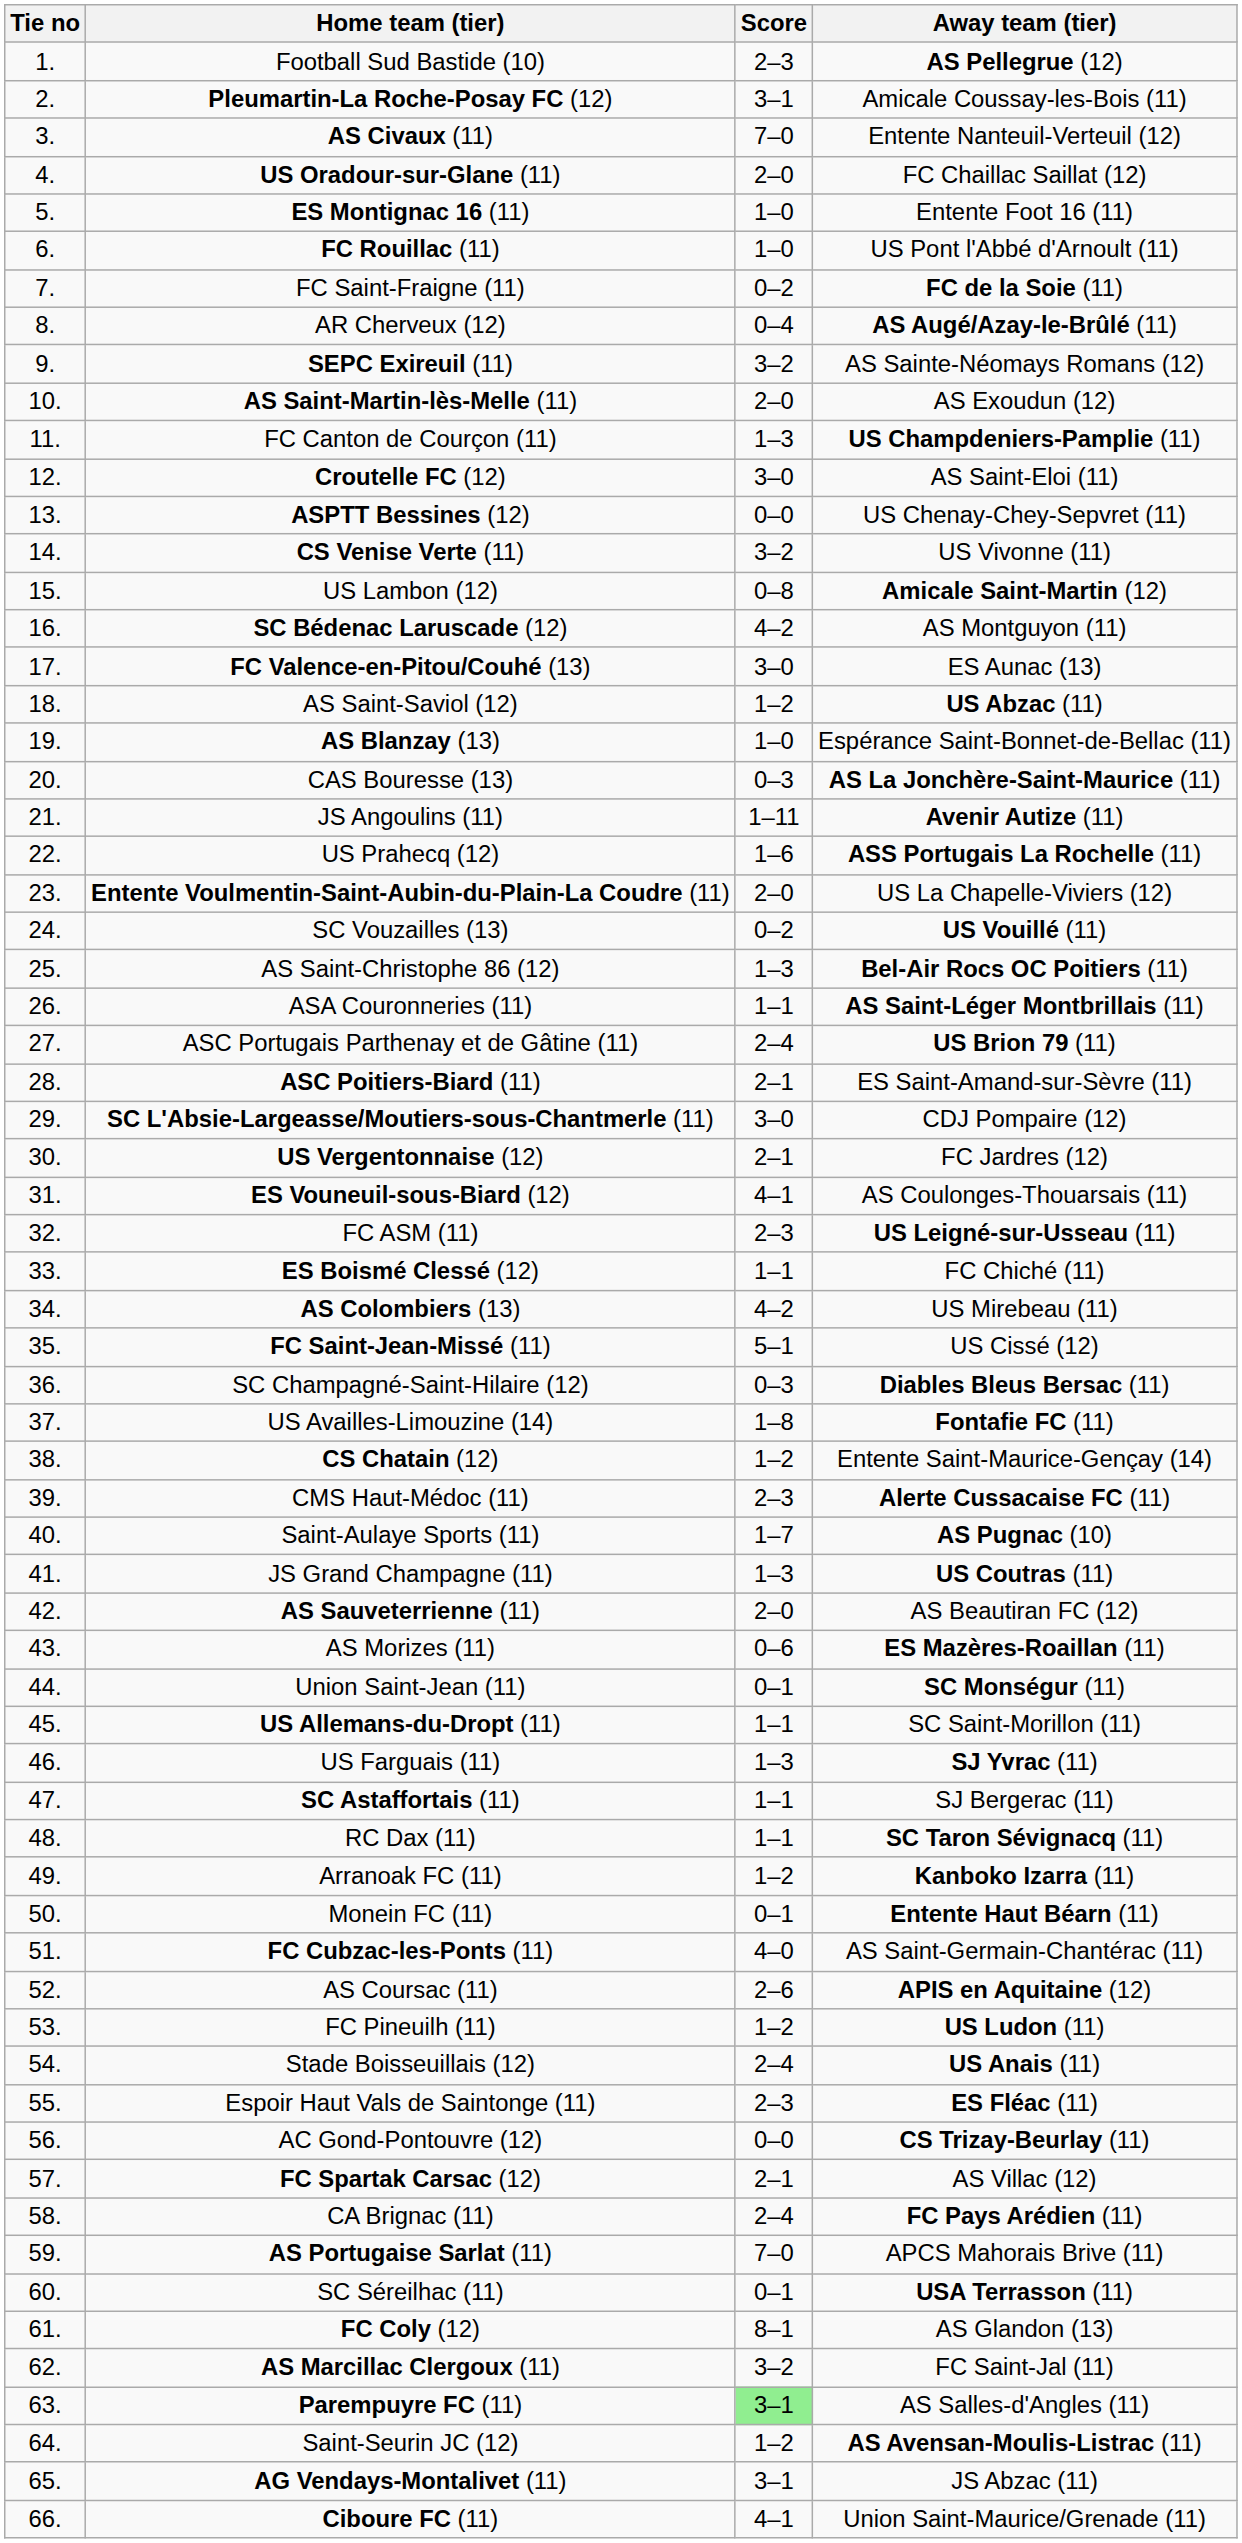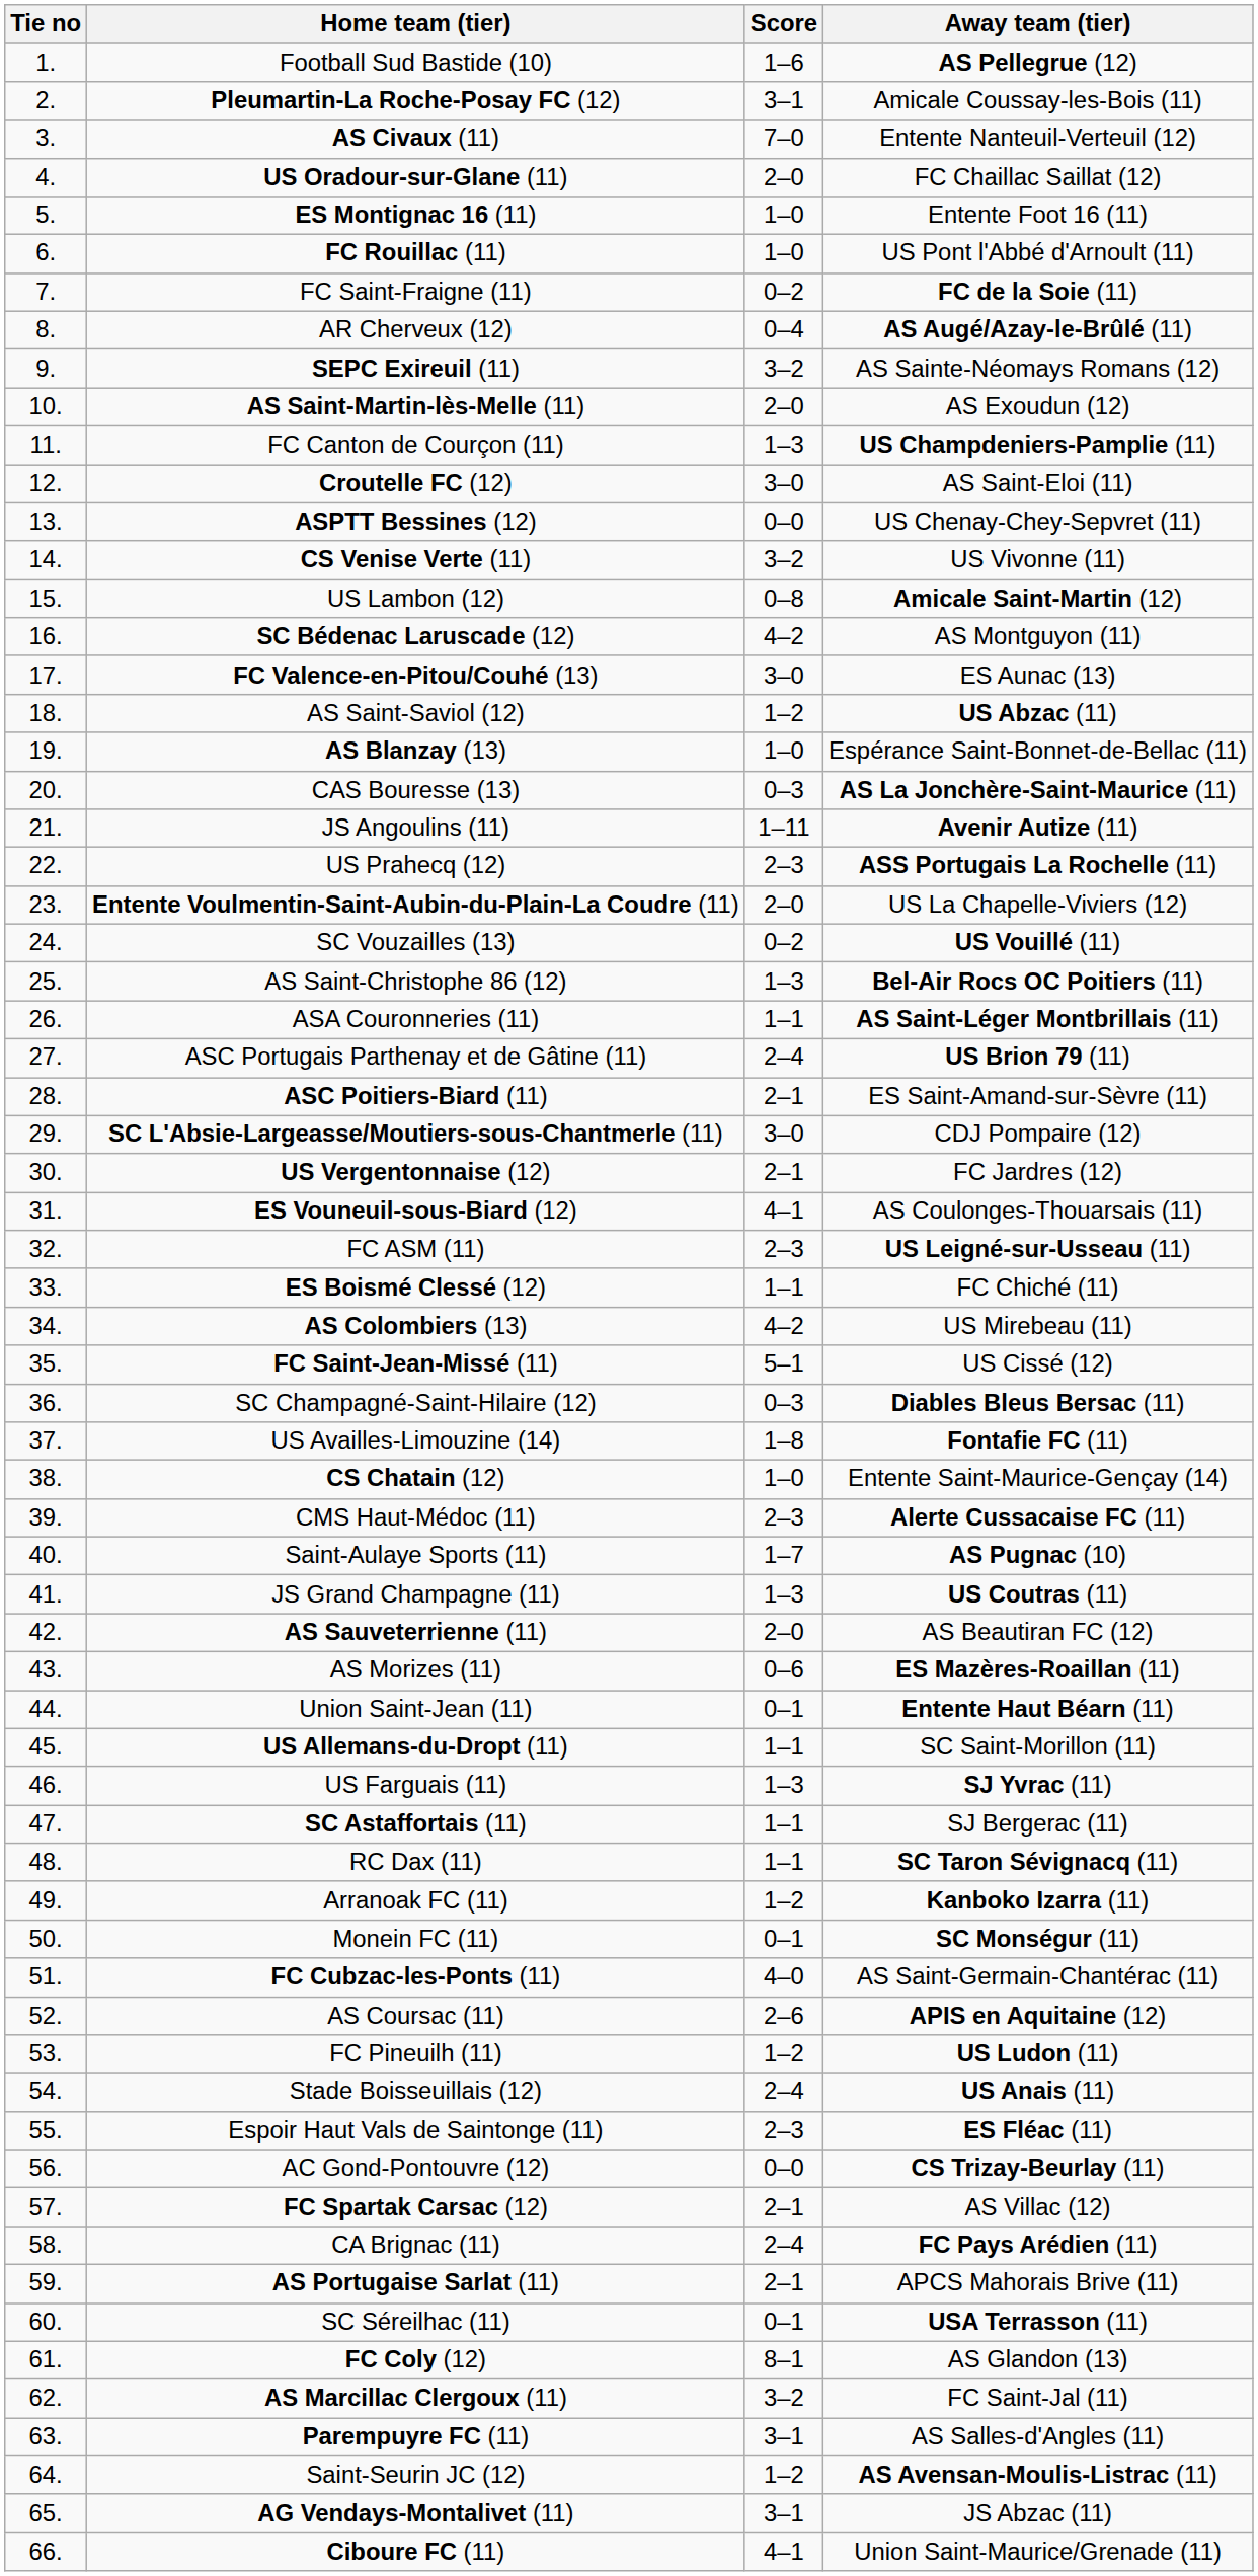 <table class="wikitable" style="text-align: center">
 <tr>
 <th>Tie no</th>
 <th>Home team (tier)</th>
 <th>Score</th>
 <th>Away team (tier)</th>
 </tr>
 <tr>
 <td>1.</td>
 <td>Football Sud Bastide (10)</td>
-<td>2–3</td>
+<td>1–6</td>
 <td><strong>AS Pellegrue</strong> (12)</td>
 </tr>
 <tr>
 <td>2.</td>
 <td><strong>Pleumartin-La Roche-Posay FC</strong> (12)</td>
 <td>3–1</td>
 <td>Amicale Coussay-les-Bois (11)</td>
 </tr>
 <tr>
 <td>3.</td>
 <td><strong>AS Civaux</strong> (11)</td>
 <td>7–0</td>
 <td>Entente Nanteuil-Verteuil (12)</td>
 </tr>
 <tr>
 <td>4.</td>
 <td><strong>US Oradour-sur-Glane</strong> (11)</td>
 <td>2–0</td>
 <td>FC Chaillac Saillat (12)</td>
 </tr>
 <tr>
 <td>5.</td>
 <td><strong>ES Montignac 16</strong> (11)</td>
 <td>1–0</td>
 <td>Entente Foot 16 (11)</td>
 </tr>
 <tr>
 <td>6.</td>
 <td><strong>FC Rouillac</strong> (11)</td>
 <td>1–0</td>
 <td>US Pont l'Abbé d'Arnoult (11)</td>
 </tr>
 <tr>
 <td>7.</td>
 <td>FC Saint-Fraigne (11)</td>
 <td>0–2</td>
 <td><strong>FC de la Soie</strong> (11)</td>
 </tr>
 <tr>
 <td>8.</td>
 <td>AR Cherveux (12)</td>
 <td>0–4</td>
 <td><strong>AS Augé/Azay-le-Brûlé</strong> (11)</td>
 </tr>
 <tr>
 <td>9.</td>
 <td><strong>SEPC Exireuil</strong> (11)</td>
 <td>3–2</td>
 <td>AS Sainte-Néomays Romans (12)</td>
 </tr>
 <tr>
 <td>10.</td>
 <td><strong>AS Saint-Martin-lès-Melle</strong> (11)</td>
 <td>2–0</td>
 <td>AS Exoudun (12)</td>
 </tr>
 <tr>
 <td>11.</td>
 <td>FC Canton de Courçon (11)</td>
 <td>1–3</td>
 <td><strong>US Champdeniers-Pamplie</strong> (11)</td>
 </tr>
 <tr>
 <td>12.</td>
 <td><strong>Croutelle FC</strong> (12)</td>
 <td>3–0</td>
 <td>AS Saint-Eloi (11)</td>
 </tr>
 <tr>
 <td>13.</td>
 <td><strong>ASPTT Bessines</strong> (12)</td>
 <td>0–0 </td>
 <td>US Chenay-Chey-Sepvret (11)</td>
 </tr>
 <tr>
 <td>14.</td>
 <td><strong>CS Venise Verte</strong> (11)</td>
 <td>3–2</td>
 <td>US Vivonne (11)</td>
 </tr>
 <tr>
 <td>15.</td>
 <td>US Lambon (12)</td>
 <td>0–8</td>
 <td><strong>Amicale Saint-Martin</strong> (12)</td>
 </tr>
 <tr>
 <td>16.</td>
 <td><strong>SC Bédenac Laruscade</strong> (12)</td>
 <td>4–2</td>
 <td>AS Montguyon (11)</td>
 </tr>
 <tr>
 <td>17.</td>
 <td><strong>FC Valence-en-Pitou/Couhé</strong> (13)</td>
 <td>3–0</td>
 <td>ES Aunac (13)</td>
 </tr>
 <tr>
 <td>18.</td>
 <td>AS Saint-Saviol (12)</td>
 <td>1–2</td>
 <td><strong>US Abzac</strong> (11)</td>
 </tr>
 <tr>
 <td>19.</td>
 <td><strong>AS Blanzay</strong> (13)</td>
 <td>1–0</td>
 <td>Espérance Saint-Bonnet-de-Bellac (11)</td>
 </tr>
 <tr>
 <td>20.</td>
 <td>CAS Bouresse (13)</td>
 <td>0–3</td>
 <td><strong>AS La Jonchère-Saint-Maurice</strong> (11)</td>
 </tr>
 <tr>
 <td>21.</td>
 <td>JS Angoulins (11)</td>
 <td>1–11</td>
 <td><strong>Avenir Autize</strong> (11)</td>
 </tr>
 <tr>
 <td>22.</td>
 <td>US Prahecq (12)</td>
-<td>1–6</td>
+<td>2–3</td>
 <td><strong>ASS Portugais La Rochelle</strong> (11)</td>
 </tr>
 <tr>
 <td>23.</td>
 <td><strong>Entente Voulmentin-Saint-Aubin-du-Plain-La Coudre</strong> (11)</td>
 <td>2–0</td>
 <td>US La Chapelle-Viviers (12)</td>
 </tr>
 <tr>
 <td>24.</td>
 <td>SC Vouzailles (13)</td>
 <td>0–2</td>
 <td><strong>US Vouillé</strong> (11)</td>
 </tr>
 <tr>
 <td>25.</td>
 <td>AS Saint-Christophe 86 (12)</td>
 <td>1–3</td>
 <td><strong>Bel-Air Rocs OC Poitiers</strong> (11)</td>
 </tr>
 <tr>
 <td>26.</td>
 <td>ASA Couronneries (11)</td>
 <td>1–1 </td>
 <td><strong>AS Saint-Léger Montbrillais</strong> (11)</td>
 </tr>
 <tr>
 <td>27.</td>
 <td>ASC Portugais Parthenay et de Gâtine (11)</td>
 <td>2–4</td>
 <td><strong>US Brion 79</strong> (11)</td>
 </tr>
 <tr>
 <td>28.</td>
 <td><strong>ASC Poitiers-Biard</strong> (11)</td>
 <td>2–1</td>
 <td>ES Saint-Amand-sur-Sèvre (11)</td>
 </tr>
 <tr>
 <td>29.</td>
 <td><strong>SC L'Absie-Largeasse/Moutiers-sous-Chantmerle</strong> (11)</td>
 <td>3–0</td>
 <td>CDJ Pompaire (12)</td>
 </tr>
 <tr>
 <td>30.</td>
 <td><strong>US Vergentonnaise</strong> (12)</td>
 <td>2–1</td>
 <td>FC Jardres (12)</td>
 </tr>
 <tr>
 <td>31.</td>
 <td><strong>ES Vouneuil-sous-Biard</strong> (12)</td>
 <td>4–1</td>
 <td>AS Coulonges-Thouarsais (11)</td>
 </tr>
 <tr>
 <td>32.</td>
 <td>FC ASM (11)</td>
 <td>2–3</td>
 <td><strong>US Leigné-sur-Usseau</strong> (11)</td>
 </tr>
 <tr>
 <td>33.</td>
 <td><strong>ES Boismé Clessé</strong> (12)</td>
 <td>1–1 </td>
 <td>FC Chiché (11)</td>
 </tr>
 <tr>
 <td>34.</td>
 <td><strong>AS Colombiers</strong> (13)</td>
 <td>4–2</td>
 <td>US Mirebeau (11)</td>
 </tr>
 <tr>
 <td>35.</td>
 <td><strong>FC Saint-Jean-Missé</strong> (11)</td>
 <td>5–1</td>
 <td>US Cissé (12)</td>
 </tr>
 <tr>
 <td>36.</td>
 <td>SC Champagné-Saint-Hilaire (12)</td>
 <td>0–3</td>
 <td><strong>Diables Bleus Bersac</strong> (11)</td>
 </tr>
 <tr>
 <td>37.</td>
 <td>US Availles-Limouzine (14)</td>
 <td>1–8</td>
 <td><strong>Fontafie FC</strong> (11)</td>
 </tr>
 <tr>
 <td>38.</td>
 <td><strong>CS Chatain</strong> (12)</td>
-<td>1–2</td>
+<td>1–0</td>
 <td>Entente Saint-Maurice-Gençay (14)</td>
 </tr>
 <tr>
 <td>39.</td>
 <td>CMS Haut-Médoc (11)</td>
 <td>2–3</td>
 <td><strong>Alerte Cussacaise FC</strong> (11)</td>
 </tr>
 <tr>
 <td>40.</td>
 <td>Saint-Aulaye Sports (11)</td>
 <td>1–7</td>
 <td><strong>AS Pugnac</strong> (10)</td>
 </tr>
 <tr>
 <td>41.</td>
 <td>JS Grand Champagne (11)</td>
 <td>1–3</td>
 <td><strong>US Coutras</strong> (11)</td>
 </tr>
 <tr>
 <td>42.</td>
 <td><strong>AS Sauveterrienne</strong> (11)</td>
 <td>2–0</td>
 <td>AS Beautiran FC (12)</td>
 </tr>
 <tr>
 <td>43.</td>
 <td>AS Morizes (11)</td>
 <td>0–6</td>
 <td><strong>ES Mazères-Roaillan</strong> (11)</td>
 </tr>
 <tr>
 <td>44.</td>
 <td>Union Saint-Jean (11)</td>
 <td>0–1</td>
-<td><strong>SC Monségur</strong> (11)</td>
+<td><strong>Entente Haut Béarn</strong> (11)</td>
 </tr>
 <tr>
 <td>45.</td>
 <td><strong>US Allemans-du-Dropt</strong> (11)</td>
 <td>1–1 </td>
 <td>SC Saint-Morillon (11)</td>
 </tr>
 <tr>
 <td>46.</td>
 <td>US Farguais (11)</td>
 <td>1–3</td>
 <td><strong>SJ Yvrac</strong> (11)</td>
 </tr>
 <tr>
 <td>47.</td>
 <td><strong>SC Astaffortais</strong> (11)</td>
 <td>1–1 </td>
 <td>SJ Bergerac (11)</td>
 </tr>
 <tr>
 <td>48.</td>
 <td>RC Dax (11)</td>
 <td>1–1 </td>
 <td><strong>SC Taron Sévignacq</strong> (11)</td>
 </tr>
 <tr>
 <td>49.</td>
 <td>Arranoak FC (11)</td>
 <td>1–2</td>
 <td><strong>Kanboko Izarra</strong> (11)</td>
 </tr>
 <tr>
 <td>50.</td>
 <td>Monein FC (11)</td>
 <td>0–1</td>
-<td><strong>Entente Haut Béarn</strong> (11)</td>
+<td><strong>SC Monségur</strong> (11)</td>
 </tr>
 <tr>
 <td>51.</td>
 <td><strong>FC Cubzac-les-Ponts</strong> (11)</td>
 <td>4–0</td>
 <td>AS Saint-Germain-Chantérac (11)</td>
 </tr>
 <tr>
 <td>52.</td>
 <td>AS Coursac (11)</td>
 <td>2–6</td>
 <td><strong>APIS en Aquitaine</strong> (12)</td>
 </tr>
 <tr>
 <td>53.</td>
 <td>FC Pineuilh (11)</td>
 <td>1–2</td>
 <td><strong>US Ludon</strong> (11)</td>
 </tr>
 <tr>
 <td>54.</td>
 <td>Stade Boisseuillais (12)</td>
 <td>2–4</td>
 <td><strong>US Anais</strong> (11)</td>
 </tr>
 <tr>
 <td>55.</td>
 <td>Espoir Haut Vals de Saintonge (11)</td>
 <td>2–3</td>
 <td><strong>ES Fléac</strong> (11)</td>
 </tr>
 <tr>
 <td>56.</td>
 <td>AC Gond-Pontouvre (12)</td>
 <td>0–0 </td>
 <td><strong>CS Trizay-Beurlay</strong> (11)</td>
 </tr>
 <tr>
 <td>57.</td>
 <td><strong>FC Spartak Carsac</strong> (12)</td>
 <td>2–1</td>
 <td>AS Villac (12)</td>
 </tr>
 <tr>
 <td>58.</td>
 <td>CA Brignac (11)</td>
 <td>2–4</td>
 <td><strong>FC Pays Arédien</strong> (11)</td>
 </tr>
 <tr>
 <td>59.</td>
 <td><strong>AS Portugaise Sarlat</strong> (11)</td>
-<td>7–0</td>
+<td>2–1</td>
 <td>APCS Mahorais Brive (11)</td>
 </tr>
 <tr>
 <td>60.</td>
 <td>SC Séreilhac (11)</td>
 <td>0–1</td>
 <td><strong>USA Terrasson</strong> (11)</td>
 </tr>
 <tr>
 <td>61.</td>
 <td><strong>FC Coly</strong> (12)</td>
 <td>8–1</td>
 <td>AS Glandon (13)</td>
 </tr>
 <tr>
 <td>62.</td>
 <td><strong>AS Marcillac Clergoux</strong> (11)</td>
 <td>3–2</td>
 <td>FC Saint-Jal (11)</td>
 </tr>
 <tr>
 <td>63.</td>
 <td><strong>Parempuyre FC</strong> (11)</td>
-<td style="background: lightgreen;">3–1</td>
+<td>3–1</td>
 <td>AS Salles-d'Angles (11)</td>
 </tr>
 <tr>
 <td>64.</td>
 <td>Saint-Seurin JC (12)</td>
 <td>1–2</td>
 <td><strong>AS Avensan-Moulis-Listrac</strong> (11)</td>
 </tr>
 <tr>
 <td>65.</td>
 <td><strong>AG Vendays-Montalivet</strong> (11)</td>
 <td>3–1</td>
 <td>JS Abzac (11)</td>
 </tr>
 <tr>
 <td>66.</td>
 <td><strong>Ciboure FC</strong> (11)</td>
 <td>4–1</td>
 <td>Union Saint-Maurice/Grenade (11)</td>
 </tr>
 </table>
